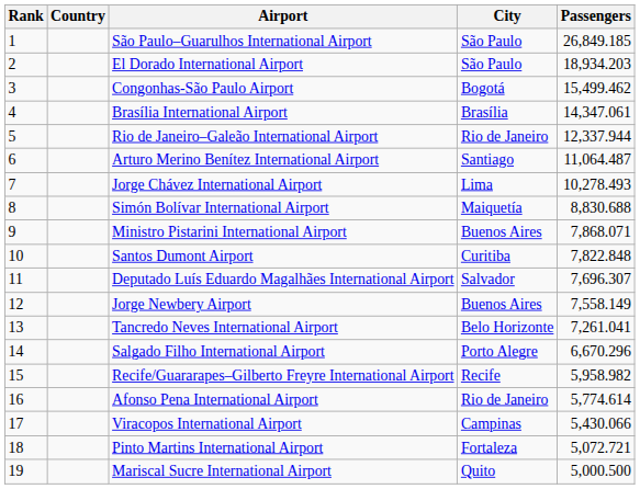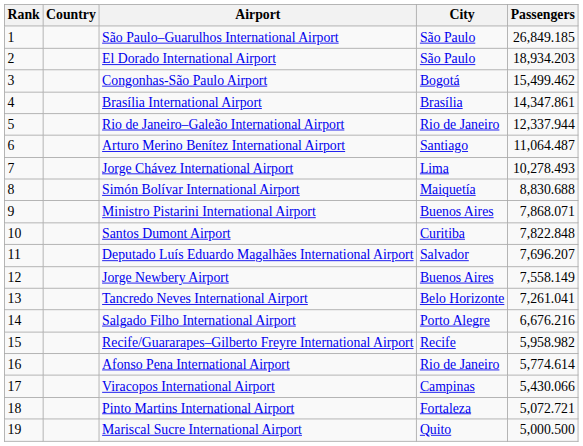 <table class="wikitable sortable">
 <tr>
 <th>Rank</th>
 <th>Country</th>
 <th>Airport</th>
 <th>City</th>
 <th>Passengers</th>
 </tr>
 <tr>
 <td>1</td>
 <td></td>
 <td><a href='#'>São Paulo–Guarulhos International Airport</a></td>
 <td><a href='#'>São Paulo</a></td>
 <td align="right">26,849.185</td>
 </tr>
 <tr>
 <td>2</td>
 <td></td>
 <td><a href='#'>El Dorado International Airport</a></td>
 <td><a href='#'>São Paulo</a></td>
 <td align="right">18,934.203</td>
 </tr>
 <tr>
 <td>3</td>
 <td></td>
 <td><a href='#'>Congonhas-São Paulo Airport</a></td>
 <td><a href='#'>Bogotá</a></td>
 <td align="right">15,499.462</td>
 </tr>
 <tr>
 <td>4</td>
 <td></td>
 <td><a href='#'>Brasília International Airport</a></td>
 <td><a href='#'>Brasília</a></td>
-<td align="right">14,347.061</td>
+<td align="right">14,347.861</td>
 </tr>
 <tr>
 <td>5</td>
 <td></td>
 <td><a href='#'>Rio de Janeiro–Galeão International Airport</a></td>
 <td><a href='#'>Rio de Janeiro</a></td>
 <td align="right">12,337.944</td>
 </tr>
 <tr>
 <td>6</td>
 <td></td>
 <td><a href='#'>Arturo Merino Benítez International Airport</a></td>
 <td><a href='#'>Santiago</a></td>
 <td align="right">11,064.487</td>
 </tr>
 <tr>
 <td>7</td>
 <td></td>
 <td><a href='#'>Jorge Chávez International Airport</a></td>
 <td><a href='#'>Lima</a></td>
 <td align="right">10,278.493</td>
 </tr>
 <tr>
 <td>8</td>
 <td></td>
 <td><a href='#'>Simón Bolívar International Airport</a></td>
 <td><a href='#'>Maiquetía</a></td>
 <td align="right">8,830.688</td>
 </tr>
 <tr>
 <td>9</td>
 <td></td>
 <td><a href='#'>Ministro Pistarini International Airport</a></td>
 <td><a href='#'>Buenos Aires</a></td>
 <td align="right">7,868.071</td>
 </tr>
 <tr>
 <td>10</td>
 <td></td>
 <td><a href='#'>Santos Dumont Airport</a></td>
 <td><a href='#'>Curitiba</a></td>
 <td align="right">7,822.848</td>
 </tr>
 <tr>
 <td>11</td>
 <td></td>
 <td><a href='#'>Deputado Luís Eduardo Magalhães International Airport</a></td>
 <td><a href='#'>Salvador</a></td>
-<td align="right">7,696.307</td>
+<td align="right">7,696.207</td>
 </tr>
 <tr>
 <td>12</td>
 <td></td>
 <td><a href='#'>Jorge Newbery Airport</a></td>
 <td><a href='#'>Buenos Aires</a></td>
 <td align="right">7,558.149</td>
 </tr>
 <tr>
 <td>13</td>
 <td></td>
 <td><a href='#'>Tancredo Neves International Airport</a></td>
 <td><a href='#'>Belo Horizonte</a></td>
 <td align="right">7,261.041</td>
 </tr>
 <tr>
 <td>14</td>
 <td></td>
 <td><a href='#'>Salgado Filho International Airport</a></td>
 <td><a href='#'>Porto Alegre</a></td>
-<td align="right">6,670.296</td>
+<td align="right">6,676.216</td>
 </tr>
 <tr>
 <td>15</td>
 <td></td>
 <td><a href='#'>Recife/Guararapes–Gilberto Freyre International Airport</a></td>
 <td><a href='#'>Recife</a></td>
 <td align="right">5,958.982</td>
 </tr>
 <tr>
 <td>16</td>
 <td></td>
 <td><a href='#'>Afonso Pena International Airport</a></td>
 <td><a href='#'>Rio de Janeiro</a></td>
 <td align="right">5,774.614</td>
 </tr>
 <tr>
 <td>17</td>
 <td></td>
 <td><a href='#'>Viracopos International Airport</a></td>
 <td><a href='#'>Campinas</a></td>
 <td align="right">5,430.066</td>
 </tr>
 <tr>
 <td>18</td>
 <td></td>
 <td><a href='#'>Pinto Martins International Airport</a></td>
 <td><a href='#'>Fortaleza</a></td>
 <td align="right">5,072.721</td>
 </tr>
 <tr>
 <td>19</td>
 <td></td>
 <td><a href='#'>Mariscal Sucre International Airport</a></td>
 <td><a href='#'>Quito</a></td>
 <td align="right">5,000.500</td>
 </tr>
 </table>
